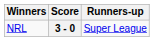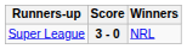 <table class="wikitable">
 <tr>
+<th>Runners-up</th>
+<th>Score</th>
 <th>Winners</th>
-<th>Score</th>
-<th>Runners-up</th>
 </tr>
 <tr>
+<td> <a href='#'>Super League</a></td>
+<th>3 - 0</th>
 <td> <a href='#'>NRL</a></td>
-<th>3 - 0</th>
-<td> <a href='#'>Super League</a></td>
 </tr>
 </table>
